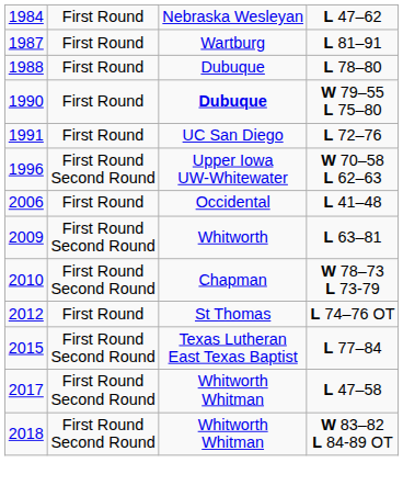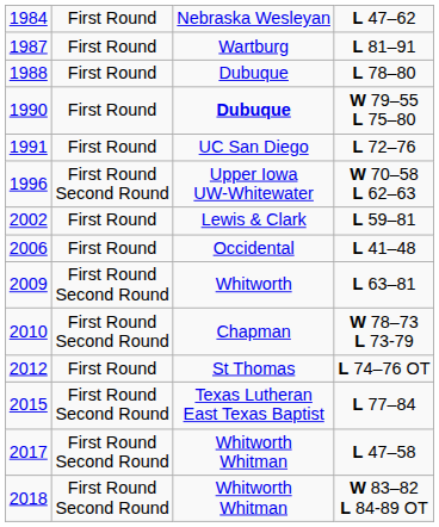 <table class="wikitable">
 <tr align="center">
 <td><a href='#'>1984</a></td>
 <td>First Round</td>
 <td><a href='#'>Nebraska Wesleyan</a></td>
 <td><strong>L</strong> 47–62</td>
 </tr>
 <tr align="center">
 <td><a href='#'>1987</a></td>
 <td>First Round</td>
 <td><a href='#'>Wartburg</a></td>
 <td><strong>L</strong> 81–91</td>
 </tr>
 <tr align="center">
 <td><a href='#'>1988</a></td>
 <td>First Round</td>
 <td><a href='#'>Dubuque</a></td>
 <td><strong>L</strong> 78–80</td>
 </tr>
 <tr align="center">
 <td><a href='#'>1990</a></td>
 <td>First Round</td>
 <td><strong><a href='#'>Dubuque</a></strong></td>
 <td><strong>W</strong> 79–55<br><strong>L</strong> 75–80</td>
 </tr>
 <tr align="center">
 <td><a href='#'>1991</a></td>
 <td>First Round</td>
 <td><a href='#'>UC San Diego</a></td>
 <td><strong>L</strong> 72–76</td>
 </tr>
 <tr align="center">
 <td><a href='#'>1996</a></td>
 <td>First Round<br>Second Round</td>
 <td><a href='#'>Upper Iowa</a><br><a href='#'>UW-Whitewater</a></td>
 <td><strong>W</strong> 70–58<br><strong>L</strong> 62–63</td>
+</tr>
+<tr align="center">
+<td><a href='#'>2002</a></td>
+<td>First Round</td>
+<td><a href='#'>Lewis & Clark</a></td>
+<td><strong>L</strong> 59–81</td>
 </tr>
 <tr align="center">
 <td><a href='#'>2006</a></td>
 <td>First Round</td>
 <td><a href='#'>Occidental</a></td>
 <td><strong>L</strong> 41–48</td>
 </tr>
 <tr align="center">
 <td><a href='#'>2009</a></td>
 <td>First Round<br>Second Round</td>
 <td><a href='#'>Whitworth</a></td>
 <td><strong>L</strong> 63–81</td>
 </tr>
 <tr align="center">
 <td><a href='#'>2010</a></td>
 <td>First Round<br>Second Round</td>
 <td><a href='#'>Chapman</a></td>
 <td><strong>W</strong> 78–73<br><strong>L</strong> 73-79</td>
 </tr>
 <tr align="center">
 <td><a href='#'>2012</a></td>
 <td>First Round</td>
 <td><a href='#'>St Thomas</a></td>
 <td><strong>L</strong> 74–76 OT</td>
 </tr>
 <tr align="center">
 <td><a href='#'>2015</a></td>
 <td>First Round<br>Second Round</td>
 <td><a href='#'>Texas Lutheran</a><br><a href='#'>East Texas Baptist</a></td>
 <td><strong>L</strong> 77–84</td>
 </tr>
 <tr align="center">
 <td><a href='#'>2017</a></td>
 <td>First Round<br>Second Round</td>
 <td><a href='#'>Whitworth</a><br><a href='#'>Whitman</a></td>
 <td><strong>L</strong> 47–58</td>
 </tr>
 <tr align="center">
 <td><a href='#'>2018</a></td>
 <td>First Round<br>Second Round</td>
 <td><a href='#'>Whitworth</a><br><a href='#'>Whitman</a></td>
 <td><strong>W</strong> 83–82<br><strong>L</strong> 84-89 OT</td>
 </tr>
 </table>
